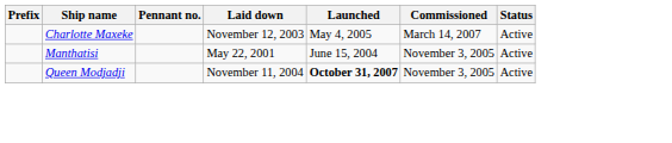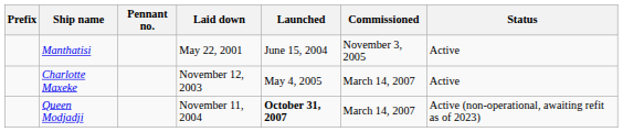 <table class="wikitable">
 <tr>
 <th>Prefix</th>
 <th>Ship name</th>
 <th>Pennant no.</th>
 <th>Laid down</th>
 <th>Launched</th>
 <th>Commissioned</th>
 <th>Status</th>
 </tr>
 <tr>
 <td></td>
+<td><a href='#'><em>Manthatisi</em></a></td>
+<td></td>
+<td>May 22, 2001</td>
+<td>June 15, 2004</td>
+<td>November 3, 2005</td>
+<td>Active</td>
+</tr>
+<tr>
+<td></td>
 <td><a href='#'><em>Charlotte Maxeke</em></a></td>
 <td></td>
 <td>November 12, 2003</td>
 <td>May 4, 2005</td>
 <td>March 14, 2007</td>
 <td>Active</td>
 </tr>
 <tr>
 <td></td>
-<td><a href='#'><em>Manthatisi</em></a></td>
-<td></td>
-<td>May 22, 2001</td>
-<td>June 15, 2004</td>
-<td>November 3, 2005</td>
-<td>Active</td>
-</tr>
-<tr>
-<td></td>
 <td><a href='#'><em>Queen Modjadji</em></a></td>
 <td></td>
 <td>November 11, 2004</td>
 <td><strong>October 31, 2007</strong></td>
-<td>November 3, 2005</td>
-<td>Active</td>
+<td>March 14, 2007</td>
+<td>Active (non-operational, awaiting refit as of 2023)</td>
 </tr>
 </table>
